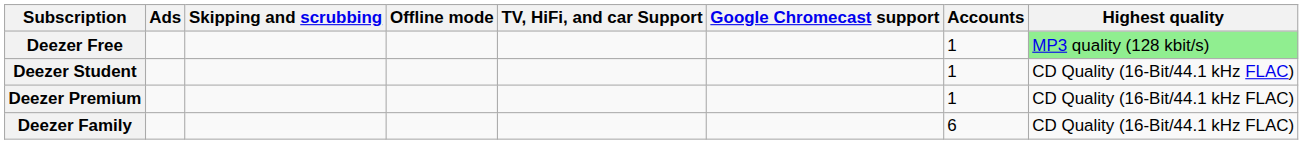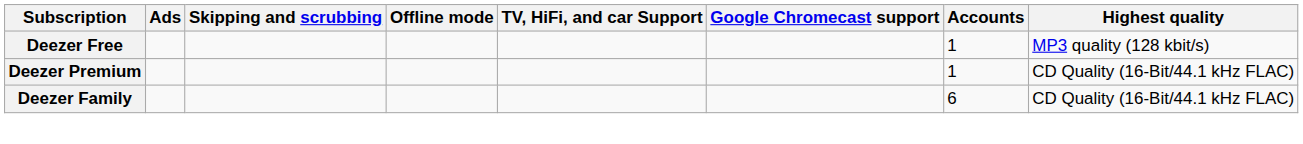 <table class="wikitable sortable">
 <tr>
 <th>Subscription</th>
 <th>Ads</th>
 <th>Skipping and <a href='#'>scrubbing</a></th>
 <th>Offline mode</th>
 <th>TV, HiFi, and car Support</th>
 <th><a href='#'>Google Chromecast</a> support</th>
 <th>Accounts</th>
 <th>Highest quality</th>
 </tr>
 <tr>
 <th>Deezer Free</th>
 <td></td>
 <td></td>
 <td></td>
 <td></td>
 <td></td>
 <td>1</td>
-<td style="background: lightgreen;"><a href='#'>MP3</a> quality (128 kbit/s)</td>
-</tr>
-<tr>
-<th>Deezer Student</th>
-<td></td>
-<td></td>
-<td></td>
-<td></td>
-<td></td>
-<td>1</td>
-<td>CD Quality (16-Bit/44.1 kHz <a href='#'>FLAC</a>)</td>
+<td><a href='#'>MP3</a> quality (128 kbit/s)</td>
 </tr>
 <tr>
 <th>Deezer Premium</th>
 <td></td>
 <td></td>
 <td></td>
 <td></td>
 <td></td>
 <td>1</td>
 <td>CD Quality (16-Bit/44.1 kHz FLAC)</td>
 </tr>
 <tr>
 <th>Deezer Family</th>
 <td></td>
 <td></td>
 <td></td>
 <td></td>
 <td></td>
 <td>6</td>
 <td>CD Quality (16-Bit/44.1 kHz FLAC)</td>
 </tr>
 </table>
